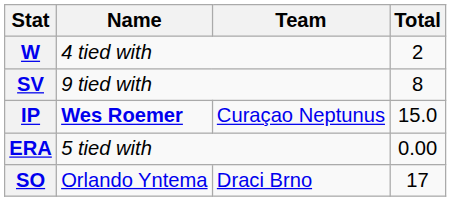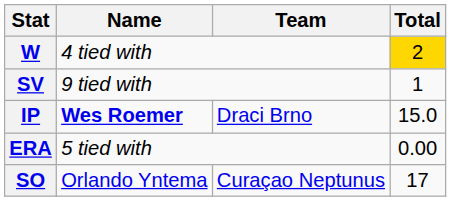 <table class=wikitable>
 <tr>
 <th scope="col">Stat</th>
 <th scope="col">Name</th>
 <th scope="col">Team</th>
 <th scope="col">Total</th>
 </tr>
 <tr>
 <th scope="row"><a href='#'>W</a></th>
 <td colspan=2><em>4 tied with</em></td>
-<td align=center>2</td>
+<td align=center style="background: gold;">2</td>
 </tr>
 <tr>
 <th scope="row"><a href='#'>SV</a></th>
 <td colspan=2><em>9 tied with</em></td>
-<td align=center>8</td>
+<td align=center>1</td>
 </tr>
 <tr>
 <th scope="row"><a href='#'>IP</a></th>
 <td><strong> <a href='#'>Wes Roemer</a></strong></td>
-<td> <a href='#'>Curaçao Neptunus</a></td>
+<td> <a href='#'>Draci Brno</a></td>
 <td align=center>15.0</td>
 </tr>
 <tr>
 <th scope="row"><a href='#'>ERA</a></th>
 <td colspan=2><em>5 tied with</em></td>
 <td align=center>0.00</td>
 </tr>
 <tr>
 <th scope="row"><a href='#'>SO</a></th>
 <td> <a href='#'>Orlando Yntema</a></td>
-<td> <a href='#'>Draci Brno</a></td>
+<td> <a href='#'>Curaçao Neptunus</a></td>
 <td align=center>17</td>
 </tr>
 </table>
